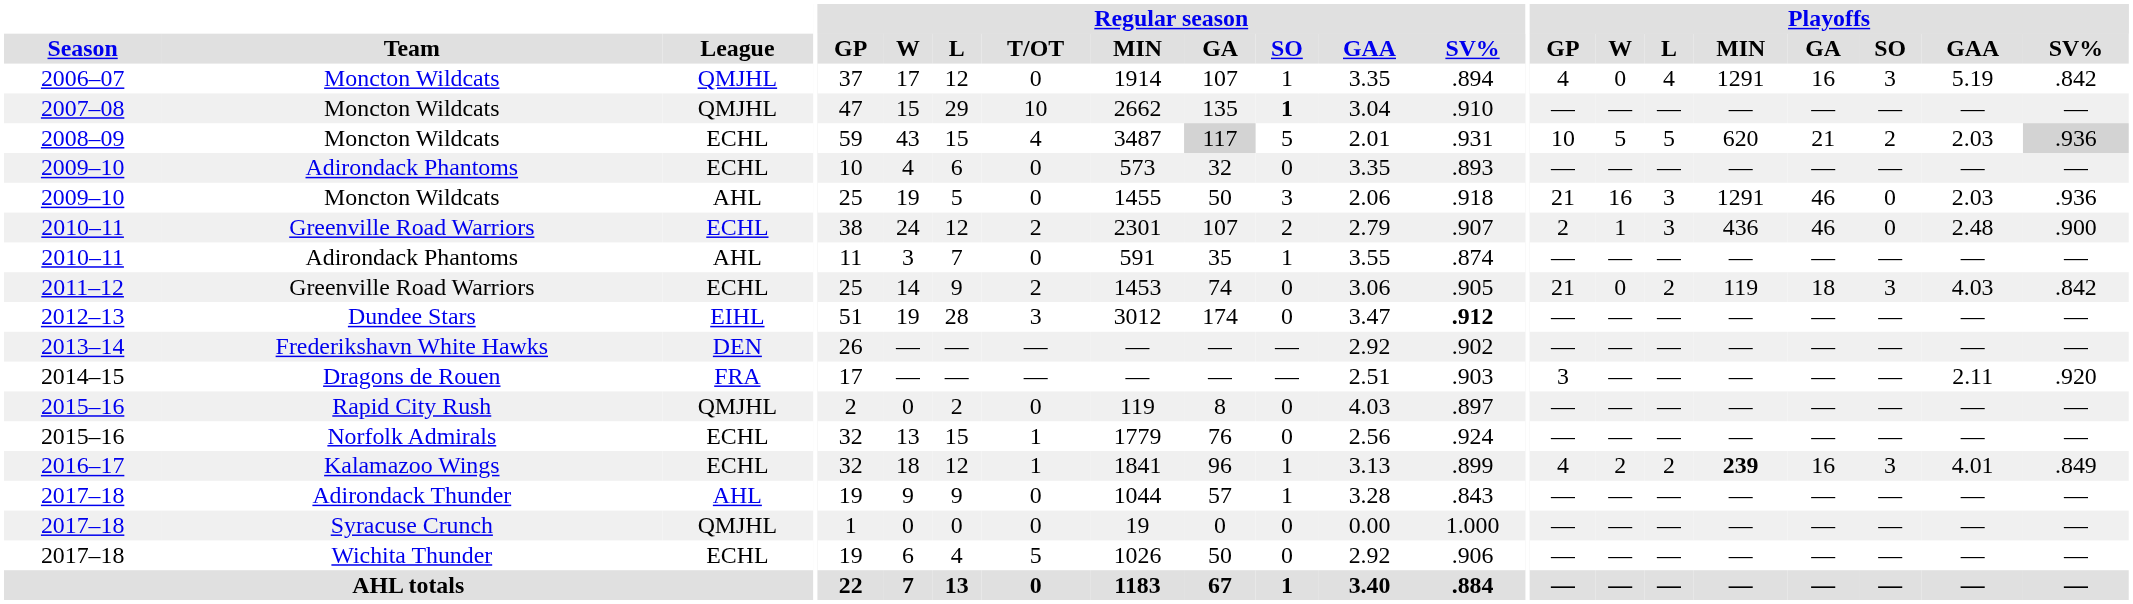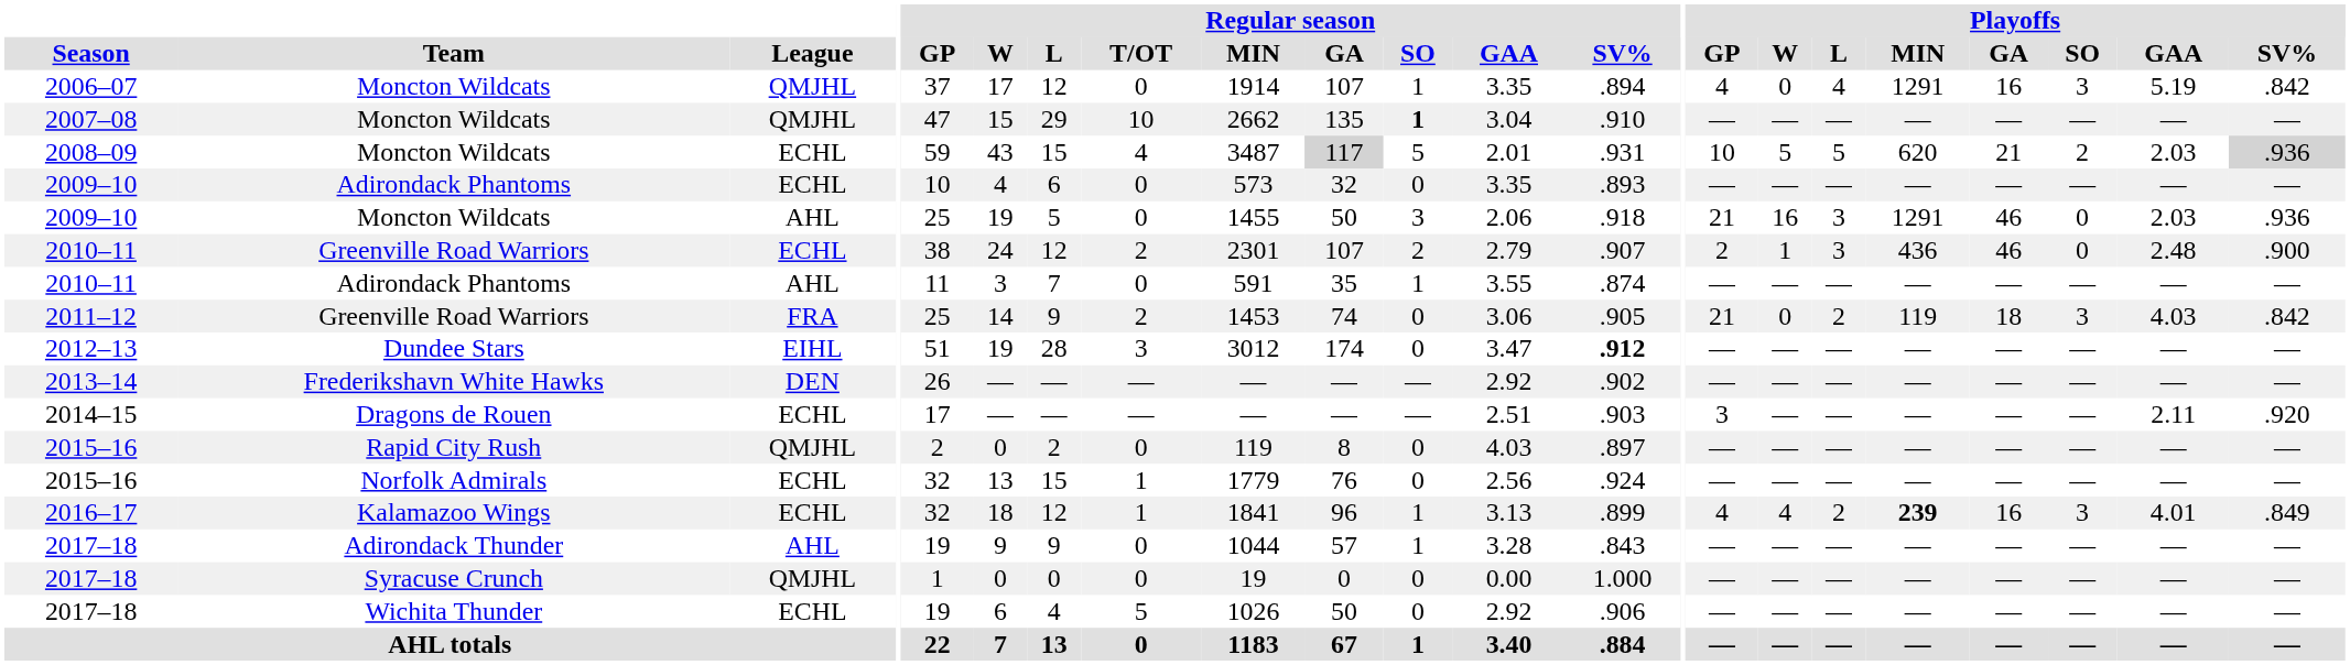 <table border="0" cellpadding="1" cellspacing="0" style="text-align:center; width:90%">
 <tr ALIGN="center" bgcolor="#e0e0e0">
 <th align="center" colspan="3" bgcolor="#ffffff"></th>
 <th align="center" rowspan="99" bgcolor="#ffffff"></th>
 <th align="center" colspan="9" bgcolor="#e0e0e0"><a href='#'>Regular season</a></th>
 <th align="center" rowspan="99" bgcolor="#ffffff"></th>
 <th align="center" colspan="8" bgcolor="#e0e0e0"><a href='#'>Playoffs</a></th>
 </tr>
 <tr ALIGN="center" bgcolor="#e0e0e0">
 <th><a href='#'>Season</a></th>
 <th>Team</th>
 <th>League</th>
 <th>GP</th>
 <th>W</th>
 <th>L</th>
 <th>T/OT</th>
 <th>MIN</th>
 <th>GA</th>
 <th><a href='#'>SO</a></th>
 <th><a href='#'>GAA</a></th>
 <th><a href='#'>SV%</a></th>
 <th>GP</th>
 <th>W</th>
 <th>L</th>
 <th>MIN</th>
 <th>GA</th>
 <th>SO</th>
 <th>GAA</th>
 <th>SV%</th>
 </tr>
 <tr ALIGN="center">
 <td><a href='#'>2006–07</a></td>
 <td><a href='#'>Moncton Wildcats</a></td>
 <td><a href='#'>QMJHL</a></td>
 <td>37</td>
 <td>17</td>
 <td>12</td>
 <td>0</td>
 <td>1914</td>
 <td>107</td>
 <td>1</td>
 <td>3.35</td>
 <td>.894</td>
 <td>4</td>
 <td>0</td>
 <td>4</td>
 <td>1291</td>
 <td>16</td>
 <td>3</td>
 <td>5.19</td>
 <td>.842</td>
 </tr>
 <tr ALIGN="center" bgcolor="#f0f0f0">
 <td><a href='#'>2007–08</a></td>
 <td>Moncton Wildcats</td>
 <td>QMJHL</td>
 <td>47</td>
 <td>15</td>
 <td>29</td>
 <td>10</td>
 <td>2662</td>
 <td>135</td>
 <td><strong>1</strong></td>
 <td>3.04</td>
 <td>.910</td>
 <td>—</td>
 <td>—</td>
 <td>—</td>
 <td>—</td>
 <td>—</td>
 <td>—</td>
 <td>—</td>
 <td>—</td>
 </tr>
 <tr ALIGN="center">
 <td><a href='#'>2008–09</a></td>
 <td>Moncton Wildcats</td>
 <td>ECHL</td>
 <td>59</td>
 <td>43</td>
 <td>15</td>
 <td>4</td>
 <td>3487</td>
 <td style="background: lightgrey;">117</td>
 <td>5</td>
 <td>2.01</td>
 <td>.931</td>
 <td>10</td>
 <td>5</td>
 <td>5</td>
 <td>620</td>
 <td>21</td>
 <td>2</td>
 <td>2.03</td>
 <td style="background: lightgrey;">.936</td>
 </tr>
 <tr ALIGN="center" bgcolor="#f0f0f0">
 <td><a href='#'>2009–10</a></td>
 <td><a href='#'>Adirondack Phantoms</a></td>
 <td>ECHL</td>
 <td>10</td>
 <td>4</td>
 <td>6</td>
 <td>0</td>
 <td>573</td>
 <td>32</td>
 <td>0</td>
 <td>3.35</td>
 <td>.893</td>
 <td>—</td>
 <td>—</td>
 <td>—</td>
 <td>—</td>
 <td>—</td>
 <td>—</td>
 <td>—</td>
 <td>—</td>
 </tr>
 <tr ALIGN="center">
 <td><a href='#'>2009–10</a></td>
 <td>Moncton Wildcats</td>
 <td>AHL</td>
 <td>25</td>
 <td>19</td>
 <td>5</td>
 <td>0</td>
 <td>1455</td>
 <td>50</td>
 <td>3</td>
 <td>2.06</td>
 <td>.918</td>
 <td>21</td>
 <td>16</td>
 <td>3</td>
 <td>1291</td>
 <td>46</td>
 <td>0</td>
 <td>2.03</td>
 <td>.936</td>
 </tr>
 <tr ALIGN="center" bgcolor="#f0f0f0">
 <td><a href='#'>2010–11</a></td>
 <td><a href='#'>Greenville Road Warriors</a></td>
 <td><a href='#'>ECHL</a></td>
 <td>38</td>
 <td>24</td>
 <td>12</td>
 <td>2</td>
 <td>2301</td>
 <td>107</td>
 <td>2</td>
 <td>2.79</td>
 <td>.907</td>
 <td>2</td>
 <td>1</td>
 <td>3</td>
 <td>436</td>
 <td>46</td>
 <td>0</td>
 <td>2.48</td>
 <td>.900</td>
 </tr>
 <tr ALIGN="center">
 <td><a href='#'>2010–11</a></td>
 <td>Adirondack Phantoms</td>
 <td>AHL</td>
 <td>11</td>
 <td>3</td>
 <td>7</td>
 <td>0</td>
 <td>591</td>
 <td>35</td>
 <td>1</td>
 <td>3.55</td>
 <td>.874</td>
 <td>—</td>
 <td>—</td>
 <td>—</td>
 <td>—</td>
 <td>—</td>
 <td>—</td>
 <td>—</td>
 <td>—</td>
 </tr>
 <tr ALIGN="center" bgcolor="#f0f0f0">
 <td><a href='#'>2011–12</a></td>
 <td>Greenville Road Warriors</td>
-<td>ECHL</td>
+<td><a href='#'>FRA</a></td>
 <td>25</td>
 <td>14</td>
 <td>9</td>
 <td>2</td>
 <td>1453</td>
 <td>74</td>
 <td>0</td>
 <td>3.06</td>
 <td>.905</td>
 <td>21</td>
 <td>0</td>
 <td>2</td>
 <td>119</td>
 <td>18</td>
 <td>3</td>
 <td>4.03</td>
 <td>.842</td>
 </tr>
 <tr ALIGN="center">
 <td><a href='#'>2012–13</a></td>
 <td><a href='#'>Dundee Stars</a></td>
 <td><a href='#'>EIHL</a></td>
 <td>51</td>
 <td>19</td>
 <td>28</td>
 <td>3</td>
 <td>3012</td>
 <td>174</td>
 <td>0</td>
 <td>3.47</td>
 <td><strong>.912</strong></td>
 <td>—</td>
 <td>—</td>
 <td>—</td>
 <td>—</td>
 <td>—</td>
 <td>—</td>
 <td>—</td>
 <td>—</td>
 </tr>
 <tr ALIGN="center" bgcolor="#f0f0f0">
 <td><a href='#'>2013–14</a></td>
 <td><a href='#'>Frederikshavn White Hawks</a></td>
 <td><a href='#'>DEN</a></td>
 <td>26</td>
 <td>—</td>
 <td>—</td>
 <td>—</td>
 <td>—</td>
 <td>—</td>
 <td>—</td>
 <td>2.92</td>
 <td>.902</td>
 <td>—</td>
 <td>—</td>
 <td>—</td>
 <td>—</td>
 <td>—</td>
 <td>—</td>
 <td>—</td>
 <td>—</td>
 </tr>
 <tr ALIGN="center">
 <td>2014–15</td>
 <td><a href='#'>Dragons de Rouen</a></td>
-<td><a href='#'>FRA</a></td>
+<td>ECHL</td>
 <td>17</td>
 <td>—</td>
 <td>—</td>
 <td>—</td>
 <td>—</td>
 <td>—</td>
 <td>—</td>
 <td>2.51</td>
 <td>.903</td>
 <td>3</td>
 <td>—</td>
 <td>—</td>
 <td>—</td>
 <td>—</td>
 <td>—</td>
 <td>2.11</td>
 <td>.920</td>
 </tr>
 <tr ALIGN="center" bgcolor="#f0f0f0">
 <td><a href='#'>2015–16</a></td>
 <td><a href='#'>Rapid City Rush</a></td>
 <td>QMJHL</td>
 <td>2</td>
 <td>0</td>
 <td>2</td>
 <td>0</td>
 <td>119</td>
 <td>8</td>
 <td>0</td>
 <td>4.03</td>
 <td>.897</td>
 <td>—</td>
 <td>—</td>
 <td>—</td>
 <td>—</td>
 <td>—</td>
 <td>—</td>
 <td>—</td>
 <td>—</td>
 </tr>
 <tr ALIGN="center">
 <td>2015–16</td>
 <td><a href='#'>Norfolk Admirals</a></td>
 <td>ECHL</td>
 <td>32</td>
 <td>13</td>
 <td>15</td>
 <td>1</td>
 <td>1779</td>
 <td>76</td>
 <td>0</td>
 <td>2.56</td>
 <td>.924</td>
 <td>—</td>
 <td>—</td>
 <td>—</td>
 <td>—</td>
 <td>—</td>
 <td>—</td>
 <td>—</td>
 <td>—</td>
 </tr>
 <tr ALIGN="center" bgcolor="#f0f0f0">
 <td><a href='#'>2016–17</a></td>
 <td><a href='#'>Kalamazoo Wings</a></td>
 <td>ECHL</td>
 <td>32</td>
 <td>18</td>
 <td>12</td>
 <td>1</td>
 <td>1841</td>
 <td>96</td>
 <td>1</td>
 <td>3.13</td>
 <td>.899</td>
 <td>4</td>
-<td>2</td>
+<td>4</td>
 <td>2</td>
 <td><strong>239</strong></td>
 <td>16</td>
 <td>3</td>
 <td>4.01</td>
 <td>.849</td>
 </tr>
 <tr ALIGN="center">
 <td><a href='#'>2017–18</a></td>
 <td><a href='#'>Adirondack Thunder</a></td>
 <td><a href='#'>AHL</a></td>
 <td>19</td>
 <td>9</td>
 <td>9</td>
 <td>0</td>
 <td>1044</td>
 <td>57</td>
 <td>1</td>
 <td>3.28</td>
 <td>.843</td>
 <td>—</td>
 <td>—</td>
 <td>—</td>
 <td>—</td>
 <td>—</td>
 <td>—</td>
 <td>—</td>
 <td>—</td>
 </tr>
 <tr ALIGN="center" bgcolor="#f0f0f0">
 <td><a href='#'>2017–18</a></td>
 <td><a href='#'>Syracuse Crunch</a></td>
 <td>QMJHL</td>
 <td>1</td>
 <td>0</td>
 <td>0</td>
 <td>0</td>
 <td>19</td>
 <td>0</td>
 <td>0</td>
 <td>0.00</td>
 <td>1.000</td>
 <td>—</td>
 <td>—</td>
 <td>—</td>
 <td>—</td>
 <td>—</td>
 <td>—</td>
 <td>—</td>
 <td>—</td>
 </tr>
 <tr ALIGN="center">
 <td>2017–18</td>
 <td><a href='#'>Wichita Thunder</a></td>
 <td>ECHL</td>
 <td>19</td>
 <td>6</td>
 <td>4</td>
 <td>5</td>
 <td>1026</td>
 <td>50</td>
 <td>0</td>
 <td>2.92</td>
 <td>.906</td>
 <td>—</td>
 <td>—</td>
 <td>—</td>
 <td>—</td>
 <td>—</td>
 <td>—</td>
 <td>—</td>
 <td>—<br></td>
 </tr>
 <tr ALIGN="center" bgcolor="#e0e0e0">
 <th colspan="3" align="center">AHL totals</th>
 <th>22</th>
 <th>7</th>
 <th>13</th>
 <th>0</th>
 <th>1183</th>
 <th>67</th>
 <th>1</th>
 <th>3.40</th>
 <th>.884</th>
 <th>—</th>
 <th>—</th>
 <th>—</th>
 <th>—</th>
 <th>—</th>
 <th>—</th>
 <th>—</th>
 <th>—</th>
 </tr>
 </table>
